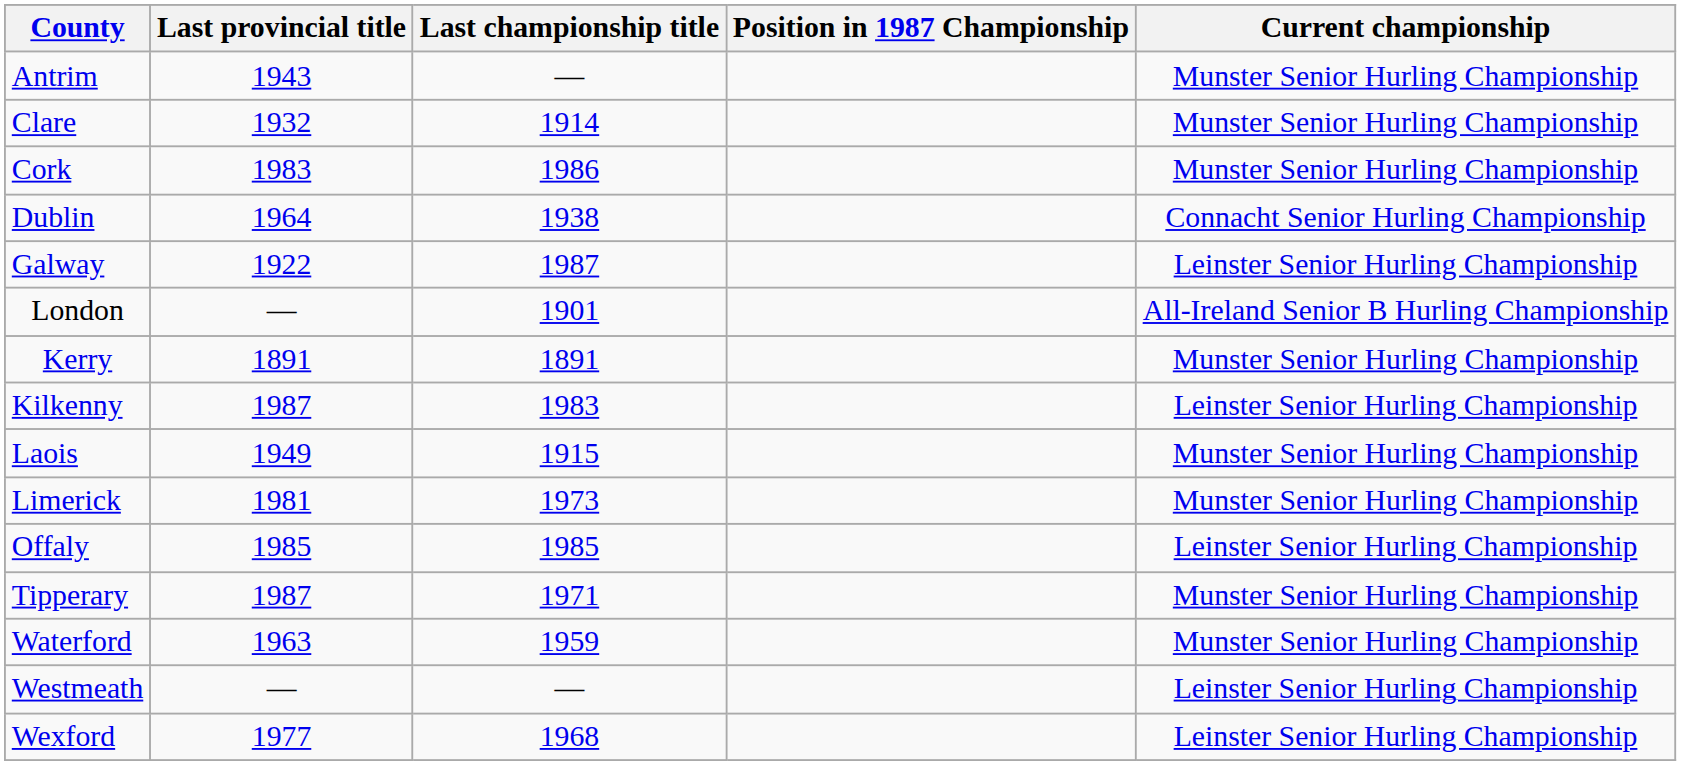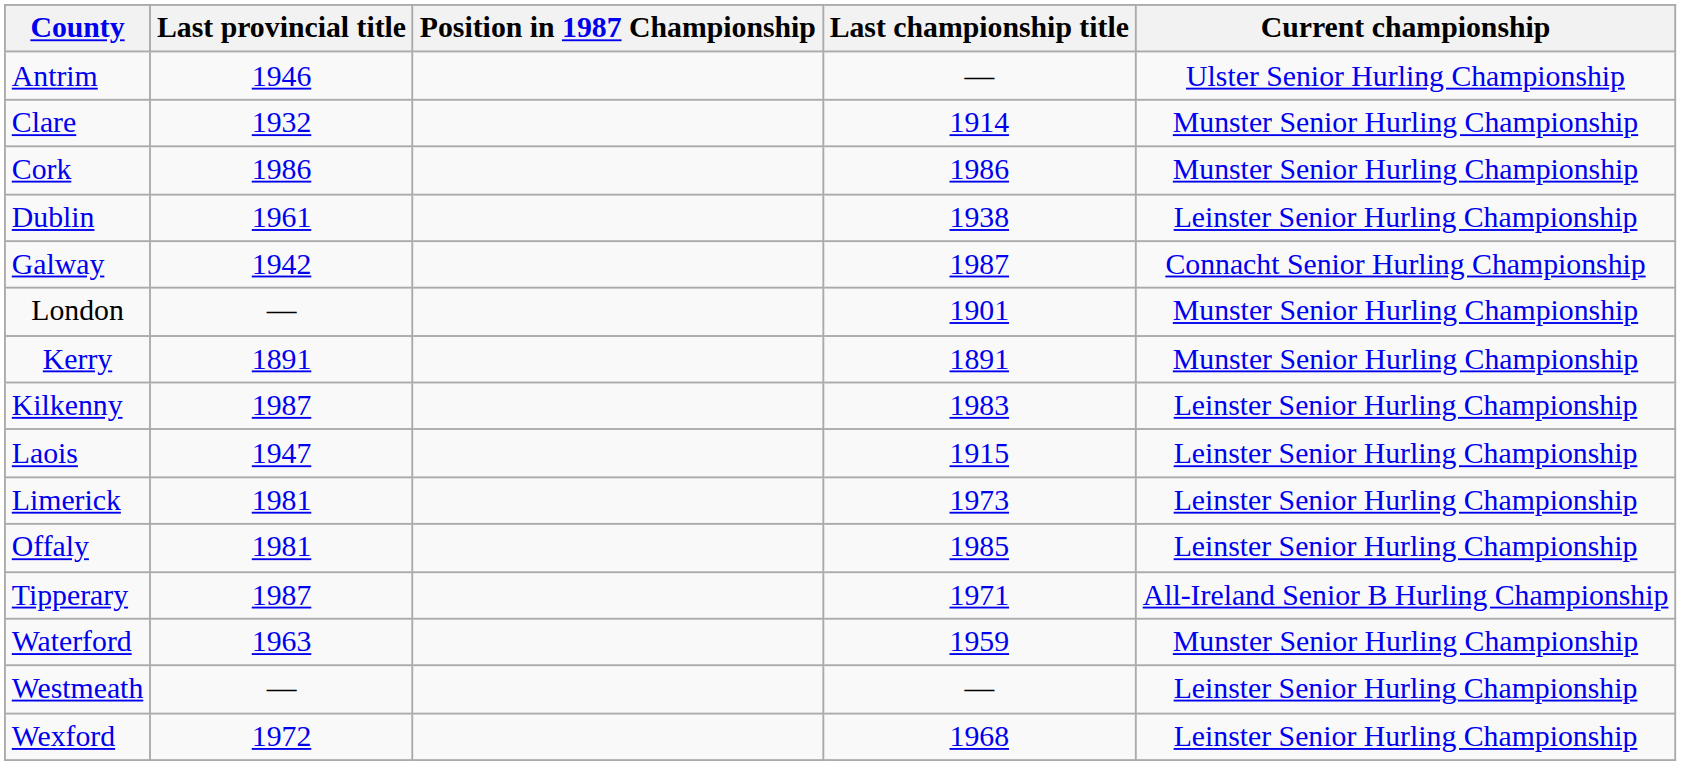 <table class="wikitable sortable" style="text-align:center">
 <tr>
 <th><a href='#'>County</a></th>
 <th>Last provincial title</th>
+<th>Position in <a href='#'>1987</a> Championship</th>
 <th>Last championship title</th>
-<th>Position in <a href='#'>1987</a> Championship</th>
 <th>Current championship</th>
 </tr>
 <tr>
 <td style="text-align:left"> <a href='#'>Antrim</a></td>
-<td><a href='#'>1943</a></td>
+<td><a href='#'>1946</a></td>
+<td></td>
 <td>—</td>
-<td></td>
-<td><a href='#'>Munster Senior Hurling Championship</a></td>
+<td><a href='#'>Ulster Senior Hurling Championship</a></td>
 </tr>
 <tr>
 <td style="text-align:left"> <a href='#'>Clare</a></td>
 <td><a href='#'>1932</a></td>
+<td></td>
 <td><a href='#'>1914</a></td>
-<td></td>
 <td><a href='#'>Munster Senior Hurling Championship</a></td>
 </tr>
 <tr>
 <td style="text-align:left"> <a href='#'>Cork</a></td>
-<td><a href='#'>1983</a></td>
 <td><a href='#'>1986</a></td>
 <td></td>
+<td><a href='#'>1986</a></td>
 <td><a href='#'>Munster Senior Hurling Championship</a></td>
 </tr>
 <tr>
 <td style="text-align:left"> <a href='#'>Dublin</a></td>
-<td><a href='#'>1964</a></td>
+<td><a href='#'>1961</a></td>
+<td></td>
 <td><a href='#'>1938</a></td>
-<td></td>
-<td><a href='#'>Connacht Senior Hurling Championship</a></td>
+<td><a href='#'>Leinster Senior Hurling Championship</a></td>
 </tr>
 <tr>
 <td style="text-align:left"> <a href='#'>Galway</a></td>
-<td><a href='#'>1922</a></td>
+<td><a href='#'>1942</a></td>
+<td></td>
 <td><a href='#'>1987</a></td>
-<td></td>
-<td><a href='#'>Leinster Senior Hurling Championship</a></td>
+<td><a href='#'>Connacht Senior Hurling Championship</a></td>
 </tr>
 <tr>
 <td>London</td>
 <td>—</td>
+<td></td>
 <td><a href='#'>1901</a></td>
-<td></td>
-<td><a href='#'>All-Ireland Senior B Hurling Championship</a></td>
+<td><a href='#'>Munster Senior Hurling Championship</a></td>
 </tr>
 <tr>
 <td><a href='#'>Kerry</a></td>
 <td><a href='#'>1891</a></td>
+<td></td>
 <td><a href='#'>1891</a></td>
-<td></td>
 <td><a href='#'>Munster Senior Hurling Championship</a></td>
 </tr>
 <tr>
 <td style="text-align:left"><a href='#'>Kilkenny</a></td>
 <td><a href='#'>1987</a></td>
+<td></td>
 <td><a href='#'>1983</a></td>
-<td></td>
 <td><a href='#'>Leinster Senior Hurling Championship</a></td>
 </tr>
 <tr>
 <td style="text-align:left"> <a href='#'>Laois</a></td>
-<td><a href='#'>1949</a></td>
+<td><a href='#'>1947</a></td>
+<td></td>
 <td><a href='#'>1915</a></td>
-<td></td>
-<td><a href='#'>Munster Senior Hurling Championship</a></td>
+<td><a href='#'>Leinster Senior Hurling Championship</a></td>
 </tr>
 <tr>
 <td style="text-align:left"><a href='#'>Limerick</a></td>
 <td><a href='#'>1981</a></td>
+<td></td>
 <td><a href='#'>1973</a></td>
-<td></td>
-<td><a href='#'>Munster Senior Hurling Championship</a></td>
+<td><a href='#'>Leinster Senior Hurling Championship</a></td>
 </tr>
 <tr>
 <td style="text-align:left"> <a href='#'>Offaly</a></td>
+<td><a href='#'>1981</a></td>
+<td></td>
 <td><a href='#'>1985</a></td>
-<td><a href='#'>1985</a></td>
-<td></td>
 <td><a href='#'>Leinster Senior Hurling Championship</a></td>
 </tr>
 <tr>
 <td style="text-align:left"><a href='#'>Tipperary</a></td>
 <td><a href='#'>1987</a></td>
+<td></td>
 <td><a href='#'>1971</a></td>
-<td></td>
-<td><a href='#'>Munster Senior Hurling Championship</a></td>
+<td><a href='#'>All-Ireland Senior B Hurling Championship</a></td>
 </tr>
 <tr>
 <td style="text-align:left"><a href='#'>Waterford</a></td>
 <td><a href='#'>1963</a></td>
+<td></td>
 <td><a href='#'>1959</a></td>
-<td></td>
 <td><a href='#'>Munster Senior Hurling Championship</a></td>
 </tr>
 <tr>
 <td style="text-align:left"><a href='#'>Westmeath</a></td>
 <td>—</td>
+<td></td>
 <td>—</td>
-<td></td>
 <td><a href='#'>Leinster Senior Hurling Championship</a></td>
 </tr>
 <tr>
 <td style="text-align:left"><a href='#'>Wexford</a></td>
-<td><a href='#'>1977</a></td>
+<td><a href='#'>1972</a></td>
+<td></td>
 <td><a href='#'>1968</a></td>
-<td></td>
 <td><a href='#'>Leinster Senior Hurling Championship</a></td>
 </tr>
 </table>
